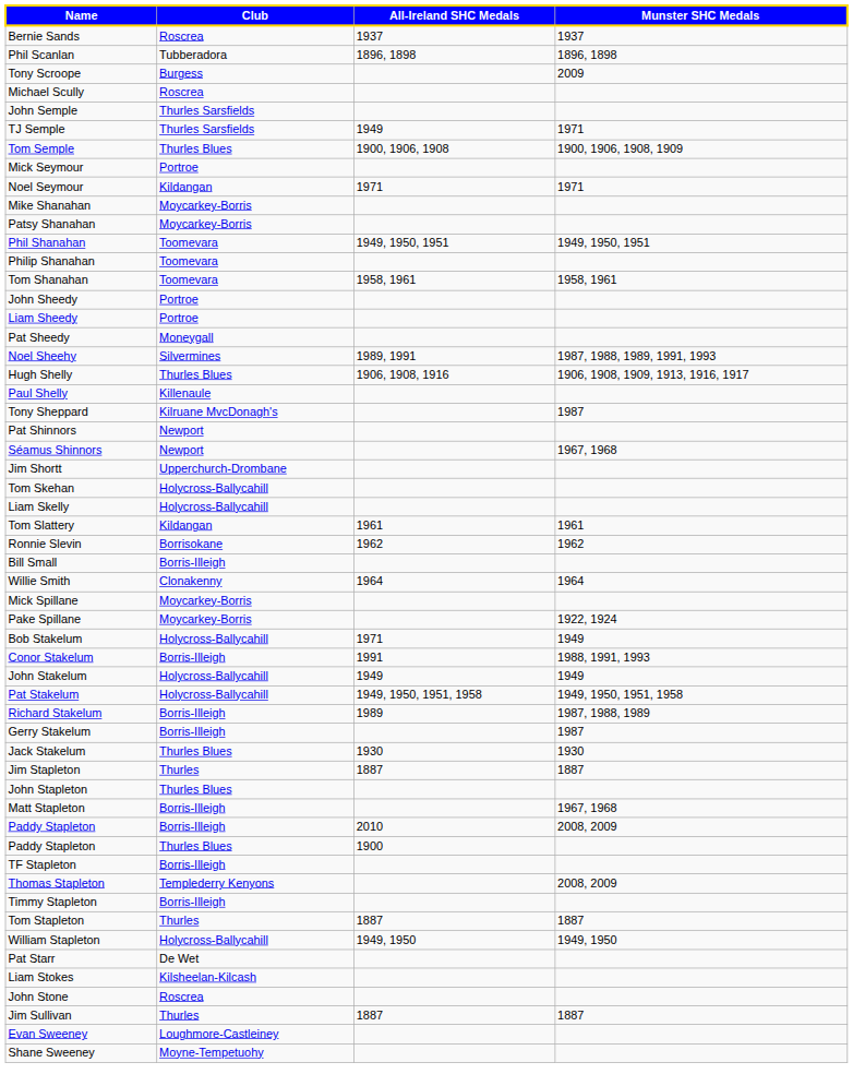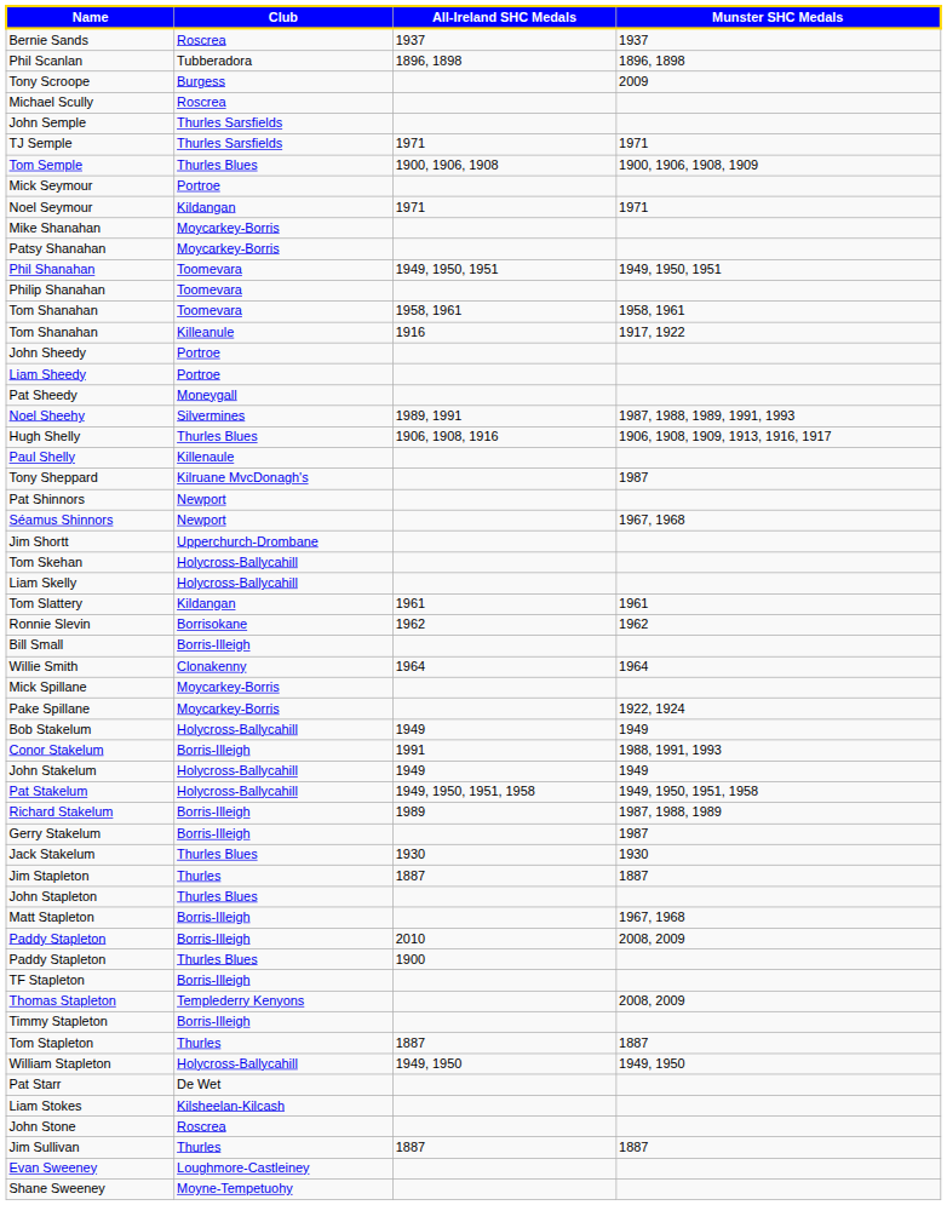 <table class="wikitable" width="90%">
 <tr style="text-align:center;background:blue;color:white;border:3px solid gold;">
 <td><strong>Name</strong></td>
 <td><strong>Club</strong></td>
 <td><strong>All-Ireland SHC Medals</strong></td>
 <td><strong>Munster SHC Medals</strong></td>
 </tr>
 <tr>
 <td>Bernie Sands</td>
 <td><a href='#'>Roscrea</a></td>
 <td>1937</td>
 <td>1937</td>
 </tr>
 <tr>
 <td>Phil Scanlan</td>
 <td>Tubberadora</td>
 <td>1896, 1898</td>
 <td>1896, 1898</td>
 </tr>
 <tr>
 <td>Tony Scroope</td>
 <td><a href='#'>Burgess</a></td>
 <td></td>
 <td>2009</td>
 </tr>
 <tr>
 <td>Michael Scully</td>
 <td><a href='#'>Roscrea</a></td>
 <td></td>
 <td></td>
 </tr>
 <tr>
 <td>John Semple</td>
 <td><a href='#'>Thurles Sarsfields</a></td>
 <td></td>
 <td></td>
 </tr>
 <tr>
 <td>TJ Semple</td>
 <td><a href='#'>Thurles Sarsfields</a></td>
-<td>1949</td>
+<td>1971</td>
 <td>1971</td>
 </tr>
 <tr>
 <td><a href='#'>Tom Semple</a></td>
 <td><a href='#'>Thurles Blues</a></td>
 <td>1900, 1906, 1908</td>
 <td>1900, 1906, 1908, 1909</td>
 </tr>
 <tr>
 <td>Mick Seymour</td>
 <td><a href='#'>Portroe</a></td>
 <td></td>
 <td></td>
 </tr>
 <tr>
 <td>Noel Seymour</td>
 <td><a href='#'>Kildangan</a></td>
 <td>1971</td>
 <td>1971</td>
 </tr>
 <tr>
 <td>Mike Shanahan</td>
 <td><a href='#'>Moycarkey-Borris</a></td>
 <td></td>
 <td></td>
 </tr>
 <tr>
 <td>Patsy Shanahan</td>
 <td><a href='#'>Moycarkey-Borris</a></td>
 <td></td>
 <td></td>
 </tr>
 <tr>
 <td><a href='#'>Phil Shanahan</a></td>
 <td><a href='#'>Toomevara</a></td>
 <td>1949, 1950, 1951</td>
 <td>1949, 1950, 1951</td>
 </tr>
 <tr>
 <td>Philip Shanahan</td>
 <td><a href='#'>Toomevara</a></td>
 <td></td>
 <td></td>
 </tr>
 <tr>
 <td>Tom Shanahan</td>
 <td><a href='#'>Toomevara</a></td>
 <td>1958, 1961</td>
 <td>1958, 1961</td>
+</tr>
+<tr>
+<td>Tom Shanahan</td>
+<td><a href='#'>Killeanule</a></td>
+<td>1916</td>
+<td>1917, 1922</td>
 </tr>
 <tr>
 <td>John Sheedy</td>
 <td><a href='#'>Portroe</a></td>
 <td></td>
 <td></td>
 </tr>
 <tr>
 <td><a href='#'>Liam Sheedy</a></td>
 <td><a href='#'>Portroe</a></td>
 <td></td>
 <td></td>
 </tr>
 <tr>
 <td>Pat Sheedy</td>
 <td><a href='#'>Moneygall</a></td>
 <td></td>
 <td></td>
 </tr>
 <tr>
 <td><a href='#'>Noel Sheehy</a></td>
 <td><a href='#'>Silvermines</a></td>
 <td>1989, 1991</td>
 <td>1987, 1988, 1989, 1991, 1993</td>
 </tr>
 <tr>
 <td>Hugh Shelly</td>
 <td><a href='#'>Thurles Blues</a></td>
 <td>1906, 1908, 1916</td>
 <td>1906, 1908, 1909, 1913, 1916, 1917</td>
 </tr>
 <tr>
 <td><a href='#'>Paul Shelly</a></td>
 <td><a href='#'>Killenaule</a></td>
 <td></td>
 <td></td>
 </tr>
 <tr>
 <td>Tony Sheppard</td>
 <td><a href='#'>Kilruane MvcDonagh's</a></td>
 <td></td>
 <td>1987</td>
 </tr>
 <tr>
 <td>Pat Shinnors</td>
 <td><a href='#'>Newport</a></td>
 <td></td>
 <td></td>
 </tr>
 <tr>
 <td><a href='#'>Séamus Shinnors</a></td>
 <td><a href='#'>Newport</a></td>
 <td></td>
 <td>1967, 1968</td>
 </tr>
 <tr>
 <td>Jim Shortt</td>
 <td><a href='#'>Upperchurch-Drombane</a></td>
 <td></td>
 <td></td>
 </tr>
 <tr>
 <td>Tom Skehan</td>
 <td><a href='#'>Holycross-Ballycahill</a></td>
 <td></td>
 <td></td>
 </tr>
 <tr>
 <td>Liam Skelly</td>
 <td><a href='#'>Holycross-Ballycahill</a></td>
 <td></td>
 <td></td>
 </tr>
 <tr>
 <td>Tom Slattery</td>
 <td><a href='#'>Kildangan</a></td>
 <td>1961</td>
 <td>1961</td>
 </tr>
 <tr>
 <td>Ronnie Slevin</td>
 <td><a href='#'>Borrisokane</a></td>
 <td>1962</td>
 <td>1962</td>
 </tr>
 <tr>
 <td>Bill Small</td>
 <td><a href='#'>Borris-Illeigh</a></td>
 <td></td>
 <td></td>
 </tr>
 <tr>
 <td>Willie Smith</td>
 <td><a href='#'>Clonakenny</a></td>
 <td>1964</td>
 <td>1964</td>
 </tr>
 <tr>
 <td>Mick Spillane</td>
 <td><a href='#'>Moycarkey-Borris</a></td>
 <td></td>
 <td></td>
 </tr>
 <tr>
 <td>Pake Spillane</td>
 <td><a href='#'>Moycarkey-Borris</a></td>
 <td></td>
 <td>1922, 1924</td>
 </tr>
 <tr>
 <td>Bob Stakelum</td>
 <td><a href='#'>Holycross-Ballycahill</a></td>
-<td>1971</td>
+<td>1949</td>
 <td>1949</td>
 </tr>
 <tr>
 <td><a href='#'>Conor Stakelum</a></td>
 <td><a href='#'>Borris-Illeigh</a></td>
 <td>1991</td>
 <td>1988, 1991, 1993</td>
 </tr>
 <tr>
 <td>John Stakelum</td>
 <td><a href='#'>Holycross-Ballycahill</a></td>
 <td>1949</td>
 <td>1949</td>
 </tr>
 <tr>
 <td><a href='#'>Pat Stakelum</a></td>
 <td><a href='#'>Holycross-Ballycahill</a></td>
 <td>1949, 1950, 1951, 1958</td>
 <td>1949, 1950, 1951, 1958</td>
 </tr>
 <tr>
 <td><a href='#'>Richard Stakelum</a></td>
 <td><a href='#'>Borris-Illeigh</a></td>
 <td>1989</td>
 <td>1987, 1988, 1989</td>
 </tr>
 <tr>
 <td>Gerry Stakelum</td>
 <td><a href='#'>Borris-Illeigh</a></td>
 <td></td>
 <td>1987</td>
 </tr>
 <tr>
 <td>Jack Stakelum</td>
 <td><a href='#'>Thurles Blues</a></td>
 <td>1930</td>
 <td>1930</td>
 </tr>
 <tr>
 <td>Jim Stapleton</td>
 <td><a href='#'>Thurles</a></td>
 <td>1887</td>
 <td>1887</td>
 </tr>
 <tr>
 <td>John Stapleton</td>
 <td><a href='#'>Thurles Blues</a></td>
 <td></td>
 <td></td>
 </tr>
 <tr>
 <td>Matt Stapleton</td>
 <td><a href='#'>Borris-Illeigh</a></td>
 <td></td>
 <td>1967, 1968</td>
 </tr>
 <tr>
 <td><a href='#'>Paddy Stapleton</a></td>
 <td><a href='#'>Borris-Illeigh</a></td>
 <td>2010</td>
 <td>2008, 2009</td>
 </tr>
 <tr>
 <td>Paddy Stapleton</td>
 <td><a href='#'>Thurles Blues</a></td>
 <td>1900</td>
 </tr>
 <tr>
 <td>TF Stapleton</td>
 <td><a href='#'>Borris-Illeigh</a></td>
 <td></td>
 <td></td>
 </tr>
 <tr>
 <td><a href='#'>Thomas Stapleton</a></td>
 <td><a href='#'>Templederry Kenyons</a></td>
 <td></td>
 <td>2008, 2009</td>
 </tr>
 <tr>
 <td>Timmy Stapleton</td>
 <td><a href='#'>Borris-Illeigh</a></td>
 <td></td>
 <td></td>
 </tr>
 <tr>
 <td>Tom Stapleton</td>
 <td><a href='#'>Thurles</a></td>
 <td>1887</td>
 <td>1887</td>
 </tr>
 <tr>
 <td>William Stapleton</td>
 <td><a href='#'>Holycross-Ballycahill</a></td>
 <td>1949, 1950</td>
 <td>1949, 1950</td>
 </tr>
 <tr>
 <td>Pat Starr</td>
 <td>De Wet</td>
 <td></td>
 <td></td>
 </tr>
 <tr>
 <td>Liam Stokes</td>
 <td><a href='#'>Kilsheelan-Kilcash</a></td>
 <td></td>
 <td></td>
 </tr>
 <tr>
 <td>John Stone</td>
 <td><a href='#'>Roscrea</a></td>
 <td></td>
 <td></td>
 </tr>
 <tr>
 <td>Jim Sullivan</td>
 <td><a href='#'>Thurles</a></td>
 <td>1887</td>
 <td>1887</td>
 </tr>
 <tr>
 <td><a href='#'>Evan Sweeney</a></td>
 <td><a href='#'>Loughmore-Castleiney</a></td>
 <td></td>
 <td></td>
 </tr>
 <tr>
 <td>Shane Sweeney</td>
 <td><a href='#'>Moyne-Tempetuohy</a></td>
 <td></td>
 <td></td>
 </tr>
 </table>
